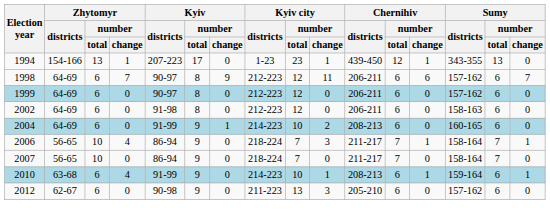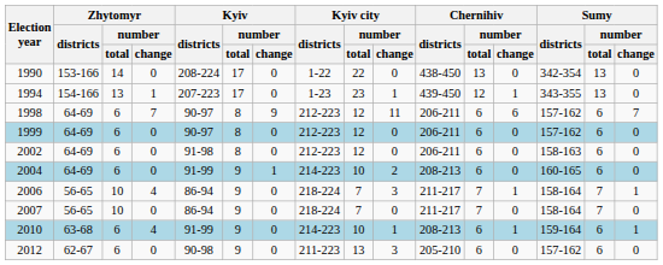 <table class="wikitable">
 <tr>
 <th rowspan="3">Election<br>year</th>
 <th colspan="3">Zhytomyr</th>
 <th colspan="3">Kyiv</th>
 <th colspan="3">Kyiv city</th>
 <th colspan="3">Chernihiv</th>
 <th colspan="3">Sumy</th>
 </tr>
 <tr>
 <th rowspan="2">districts</th>
 <th colspan="2">number</th>
 <th rowspan="2">districts</th>
 <th colspan="2">number</th>
 <th rowspan="2">districts</th>
 <th colspan="2">number</th>
 <th rowspan="2">districts</th>
 <th colspan="2">number</th>
 <th rowspan="2">districts</th>
 <th colspan="2">number</th>
 </tr>
 <tr>
 <th>total</th>
 <th>change</th>
 <th>total</th>
 <th>change</th>
 <th>total</th>
 <th>change</th>
 <th>total</th>
 <th>change</th>
 <th>total</th>
 <th>change</th>
+</tr>
+<tr align="center">
+<td>1990</td>
+<td>153-166</td>
+<td>14</td>
+<td> 0</td>
+<td>208-224</td>
+<td>17</td>
+<td> 0</td>
+<td>1-22</td>
+<td>22</td>
+<td> 0</td>
+<td>438-450</td>
+<td>13</td>
+<td> 0</td>
+<td>342-354</td>
+<td>13</td>
+<td> 0</td>
 </tr>
 <tr align="center">
 <td>1994</td>
 <td>154-166</td>
 <td>13</td>
 <td> 1</td>
 <td>207-223</td>
 <td>17</td>
 <td> 0</td>
 <td>1-23</td>
 <td>23</td>
 <td> 1</td>
 <td>439-450</td>
 <td>12</td>
 <td> 1</td>
 <td>343-355</td>
 <td>13</td>
 <td> 0</td>
 </tr>
 <tr align="center">
 <td>1998</td>
 <td>64-69</td>
 <td>6</td>
 <td> 7</td>
 <td>90-97</td>
 <td>8</td>
 <td> 9</td>
 <td>212-223</td>
 <td>12</td>
 <td> 11</td>
 <td>206-211</td>
 <td>6</td>
 <td> 6</td>
 <td>157-162</td>
 <td>6</td>
 <td> 7</td>
 </tr>
 <tr style="background-color:lightblue" align="center">
 <td>1999</td>
 <td>64-69</td>
 <td>6</td>
 <td> 0</td>
 <td>90-97</td>
 <td>8</td>
 <td> 0</td>
 <td>212-223</td>
 <td>12</td>
 <td> 0</td>
 <td>206-211</td>
 <td>6</td>
 <td> 0</td>
 <td>157-162</td>
 <td>6</td>
 <td> 0</td>
 </tr>
 <tr align="center">
 <td>2002</td>
 <td>64-69</td>
 <td>6</td>
 <td> 0</td>
 <td>91-98</td>
 <td>8</td>
 <td> 0</td>
 <td>212-223</td>
 <td>12</td>
 <td> 0</td>
 <td>206-211</td>
 <td>6</td>
 <td> 0</td>
 <td>158-163</td>
 <td>6</td>
 <td> 0</td>
 </tr>
 <tr style="background-color:lightblue" align="center">
 <td>2004</td>
 <td>64-69</td>
 <td>6</td>
 <td> 0</td>
 <td>91-99</td>
 <td>9</td>
 <td> 1</td>
 <td>214-223</td>
 <td>10</td>
 <td> 2</td>
 <td>208-213</td>
 <td>6</td>
 <td> 0</td>
 <td>160-165</td>
 <td>6</td>
 <td> 0</td>
 </tr>
 <tr align="center">
 <td>2006</td>
 <td>56-65</td>
 <td>10</td>
 <td> 4</td>
 <td>86-94</td>
 <td>9</td>
 <td> 0</td>
 <td>218-224</td>
 <td>7</td>
 <td> 3</td>
 <td>211-217</td>
 <td>7</td>
 <td> 1</td>
 <td>158-164</td>
 <td>7</td>
 <td> 1</td>
 </tr>
 <tr align="center">
 <td>2007</td>
 <td>56-65</td>
 <td>10</td>
 <td> 0</td>
 <td>86-94</td>
 <td>9</td>
 <td> 0</td>
 <td>218-224</td>
 <td>7</td>
 <td> 0</td>
 <td>211-217</td>
 <td>7</td>
 <td> 0</td>
 <td>158-164</td>
 <td>7</td>
 <td> 0</td>
 </tr>
 <tr style="background-color:lightblue" align="center">
 <td>2010</td>
 <td>63-68</td>
 <td>6</td>
 <td> 4</td>
 <td>91-99</td>
 <td>9</td>
 <td> 0</td>
 <td>214-223</td>
 <td>10</td>
 <td> 1</td>
 <td>208-213</td>
 <td>6</td>
 <td> 1</td>
 <td>159-164</td>
 <td>6</td>
 <td> 1</td>
 </tr>
 <tr align="center">
 <td>2012</td>
 <td>62-67</td>
 <td>6</td>
 <td> 0</td>
 <td>90-98</td>
 <td>9</td>
 <td> 0</td>
 <td>211-223</td>
 <td>13</td>
 <td> 3</td>
 <td>205-210</td>
 <td>6</td>
 <td> 0</td>
 <td>157-162</td>
 <td>6</td>
 <td> 0</td>
 </tr>
 </table>
